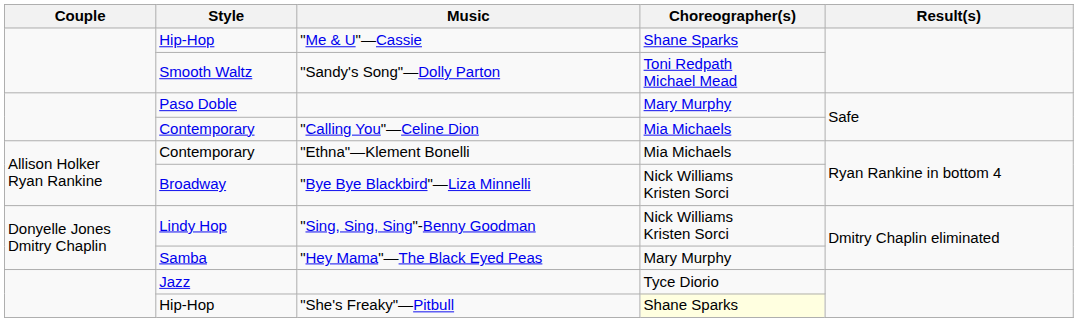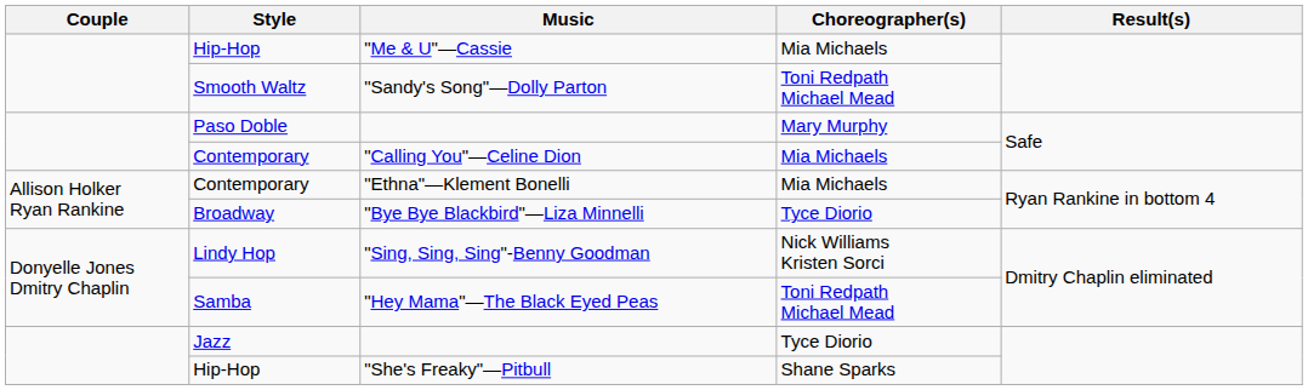 <table class="wikitable" style="width:90%;">
 <tr>
 <th>Couple</th>
 <th>Style</th>
 <th>Music</th>
 <th>Choreographer(s)</th>
 <th>Result(s)</th>
 </tr>
 <tr>
 <td rowspan="2"> <br> </td>
 <td><a href='#'>Hip-Hop</a></td>
 <td>"<a href='#'>Me & U</a>"—<a href='#'>Cassie</a></td>
-<td><a href='#'>Shane Sparks</a></td>
+<td>Mia Michaels</td>
 <td rowspan="2"></td>
 </tr>
 <tr>
 <td><a href='#'>Smooth Waltz</a></td>
 <td>"Sandy's Song"—<a href='#'>Dolly Parton</a></td>
 <td><a href='#'>Toni Redpath</a><br><a href='#'>Michael Mead</a></td>
 </tr>
 <tr>
 <td rowspan="2"> <br> </td>
 <td><a href='#'>Paso Doble</a></td>
 <td></td>
 <td><a href='#'>Mary Murphy</a></td>
 <td rowspan="2">Safe</td>
 </tr>
 <tr>
 <td><a href='#'>Contemporary</a></td>
 <td>"<a href='#'>Calling You</a>"—<a href='#'>Celine Dion</a></td>
 <td><a href='#'>Mia Michaels</a></td>
 </tr>
 <tr>
 <td rowspan="2">Allison Holker <br> Ryan Rankine</td>
 <td>Contemporary</td>
 <td>"Ethna"—Klement Bonelli</td>
 <td>Mia Michaels</td>
 <td rowspan="2">Ryan Rankine in bottom 4</td>
 </tr>
 <tr>
 <td><a href='#'>Broadway</a></td>
 <td>"<a href='#'>Bye Bye Blackbird</a>"—<a href='#'>Liza Minnelli</a></td>
-<td>Nick Williams<br>Kristen Sorci</td>
+<td><a href='#'>Tyce Diorio</a></td>
 </tr>
 <tr>
 <td rowspan="2">Donyelle Jones <br> Dmitry Chaplin</td>
 <td><a href='#'>Lindy Hop</a></td>
 <td>"<a href='#'>Sing, Sing, Sing</a>"-<a href='#'>Benny Goodman</a></td>
 <td>Nick Williams<br>Kristen Sorci</td>
 <td rowspan="2">Dmitry Chaplin eliminated</td>
 </tr>
 <tr>
 <td><a href='#'>Samba</a></td>
 <td>"<a href='#'>Hey Mama</a>"—<a href='#'>The Black Eyed Peas</a></td>
-<td>Mary Murphy </td>
+<td><a href='#'>Toni Redpath</a><br><a href='#'>Michael Mead</a></td>
 </tr>
 <tr>
 <td rowspan="2"> <br>  </td>
 <td><a href='#'>Jazz</a></td>
 <td></td>
 <td>Tyce Diorio</td>
 <td rowspan="2"></td>
 </tr>
 <tr>
 <td>Hip-Hop</td>
 <td>"She's Freaky"—<a href='#'>Pitbull</a></td>
-<td style="background: lightyellow;">Shane Sparks</td>
+<td>Shane Sparks</td>
 </tr>
 </table>
